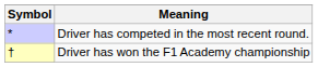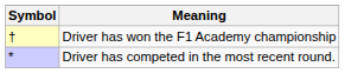 <table class="wikitable">
 <tr>
 </tr>
 <tr>
 <th scope=col>Symbol</th>
 <th scope=col>Meaning</th>
 </tr>
 <tr>
+<td style="background: #FFFFBF;">†</td>
+<td>Driver has won the F1 Academy championship</td>
+</tr>
+<tr>
 <td style="background: #CCCCFF;">*</td>
 <td>Driver has competed in the most recent round.</td>
 </tr>
-<tr>
-<td style="background: #FFFFBF;">†</td>
-<td>Driver has won the F1 Academy championship</td>
-</tr>
 </table>
